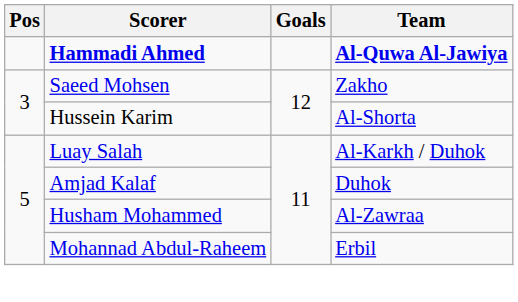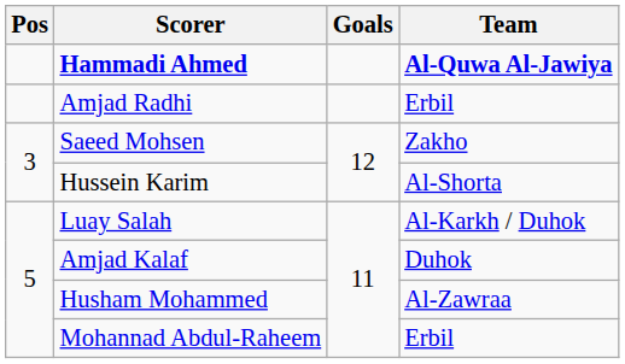 <table class="wikitable">
 <tr>
 <th>Pos</th>
 <th>Scorer</th>
 <th>Goals</th>
 <th>Team</th>
 </tr>
 <tr>
 <td></td>
 <td><strong><a href='#'>Hammadi Ahmed</a></strong></td>
 <td></td>
 <td><strong><a href='#'>Al-Quwa Al-Jawiya</a></strong></td>
+</tr>
+<tr>
+<td></td>
+<td><a href='#'>Amjad Radhi</a></td>
+<td></td>
+<td><a href='#'>Erbil</a></td>
 </tr>
 <tr>
 <td rowspan=2 style="text-align:center;">3</td>
 <td><a href='#'>Saeed Mohsen</a></td>
 <td rowspan=2 style="text-align:center;">12</td>
 <td><a href='#'>Zakho</a></td>
 </tr>
 <tr>
 <td>Hussein Karim</td>
 <td><a href='#'>Al-Shorta</a></td>
 </tr>
 <tr>
 <td rowspan=4 style="text-align:center;">5</td>
 <td><a href='#'>Luay Salah</a></td>
 <td rowspan=4 style="text-align:center;">11</td>
 <td><a href='#'>Al-Karkh</a> / <a href='#'>Duhok</a></td>
 </tr>
 <tr>
 <td><a href='#'>Amjad Kalaf</a></td>
 <td><a href='#'>Duhok</a></td>
 </tr>
 <tr>
 <td><a href='#'>Husham Mohammed</a></td>
 <td><a href='#'>Al-Zawraa</a></td>
 </tr>
 <tr>
 <td><a href='#'>Mohannad Abdul-Raheem</a></td>
 <td><a href='#'>Erbil</a></td>
 </tr>
 </table>
